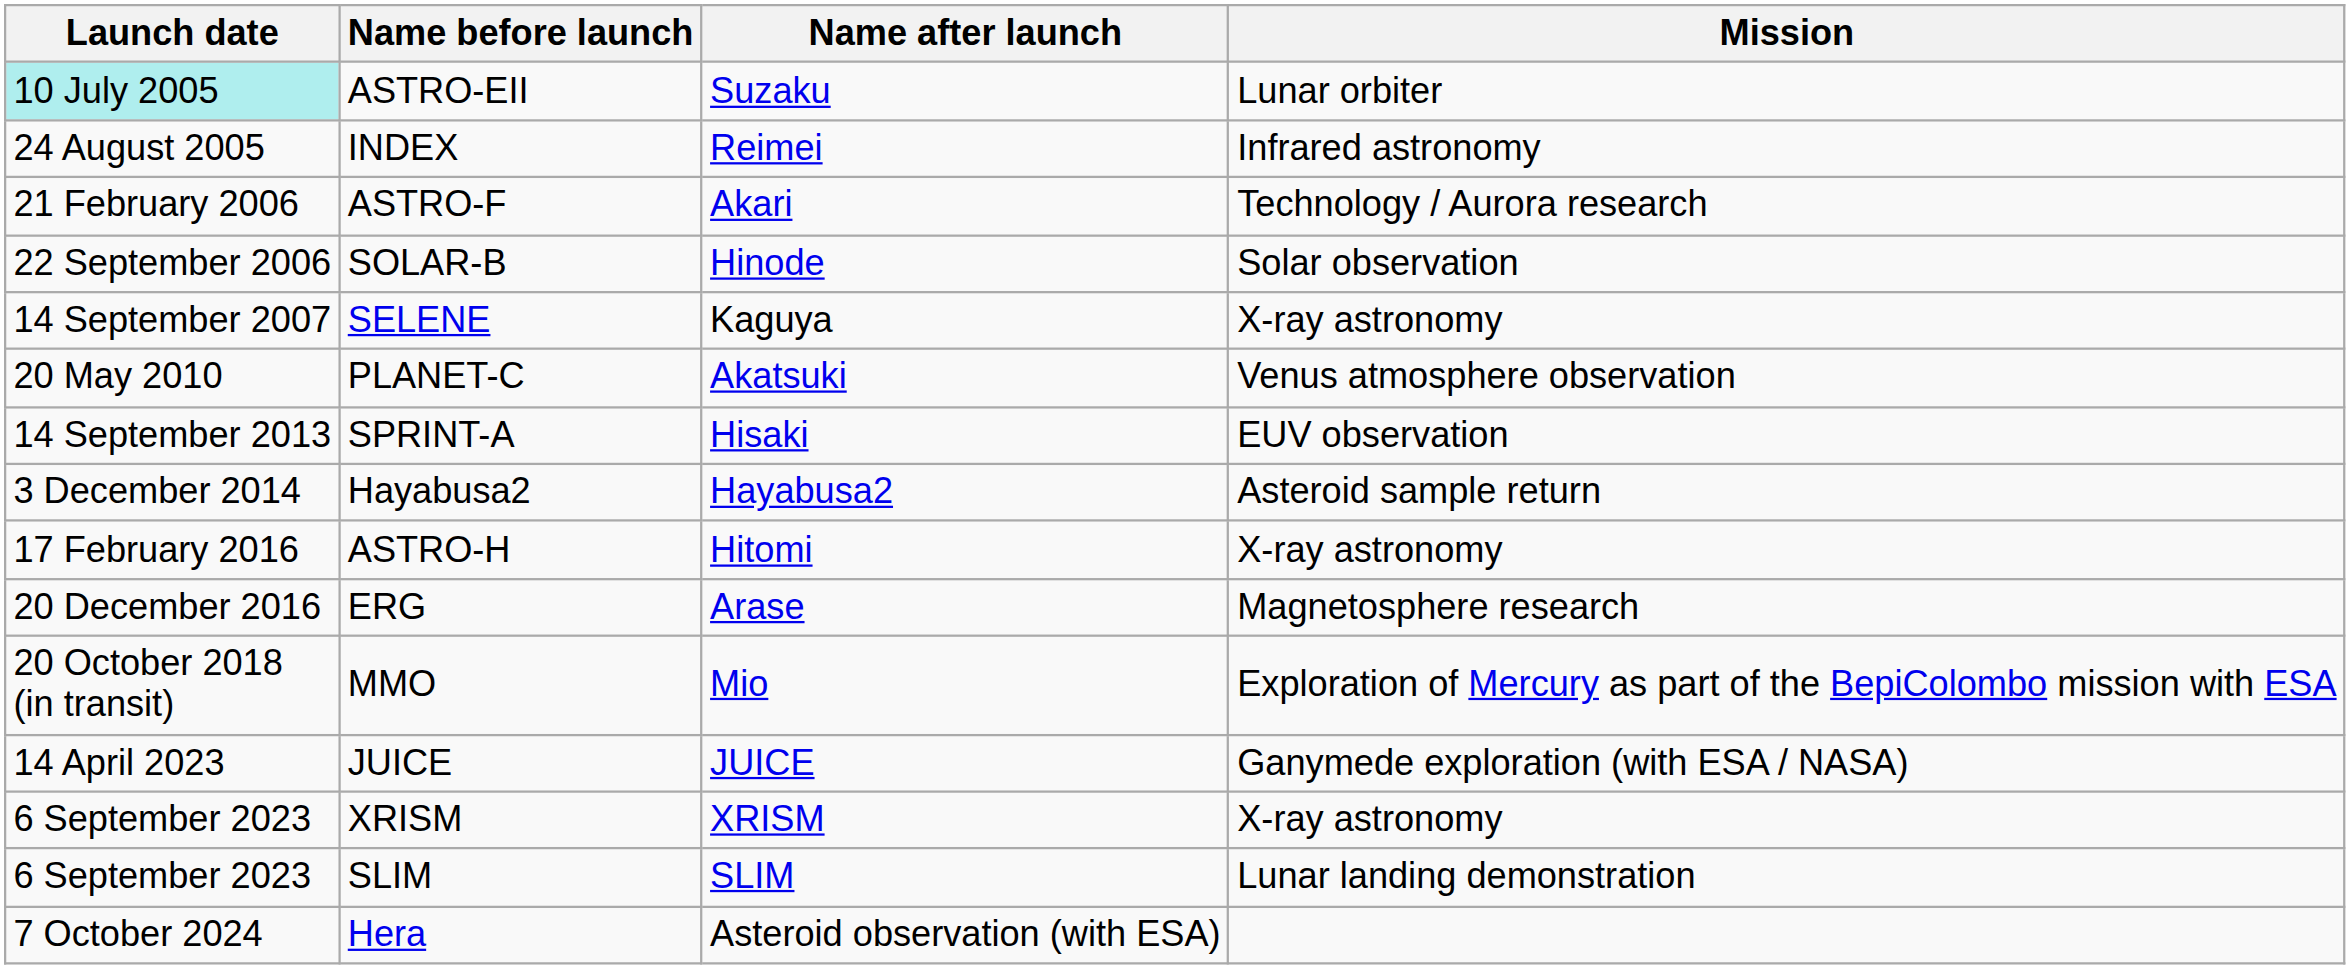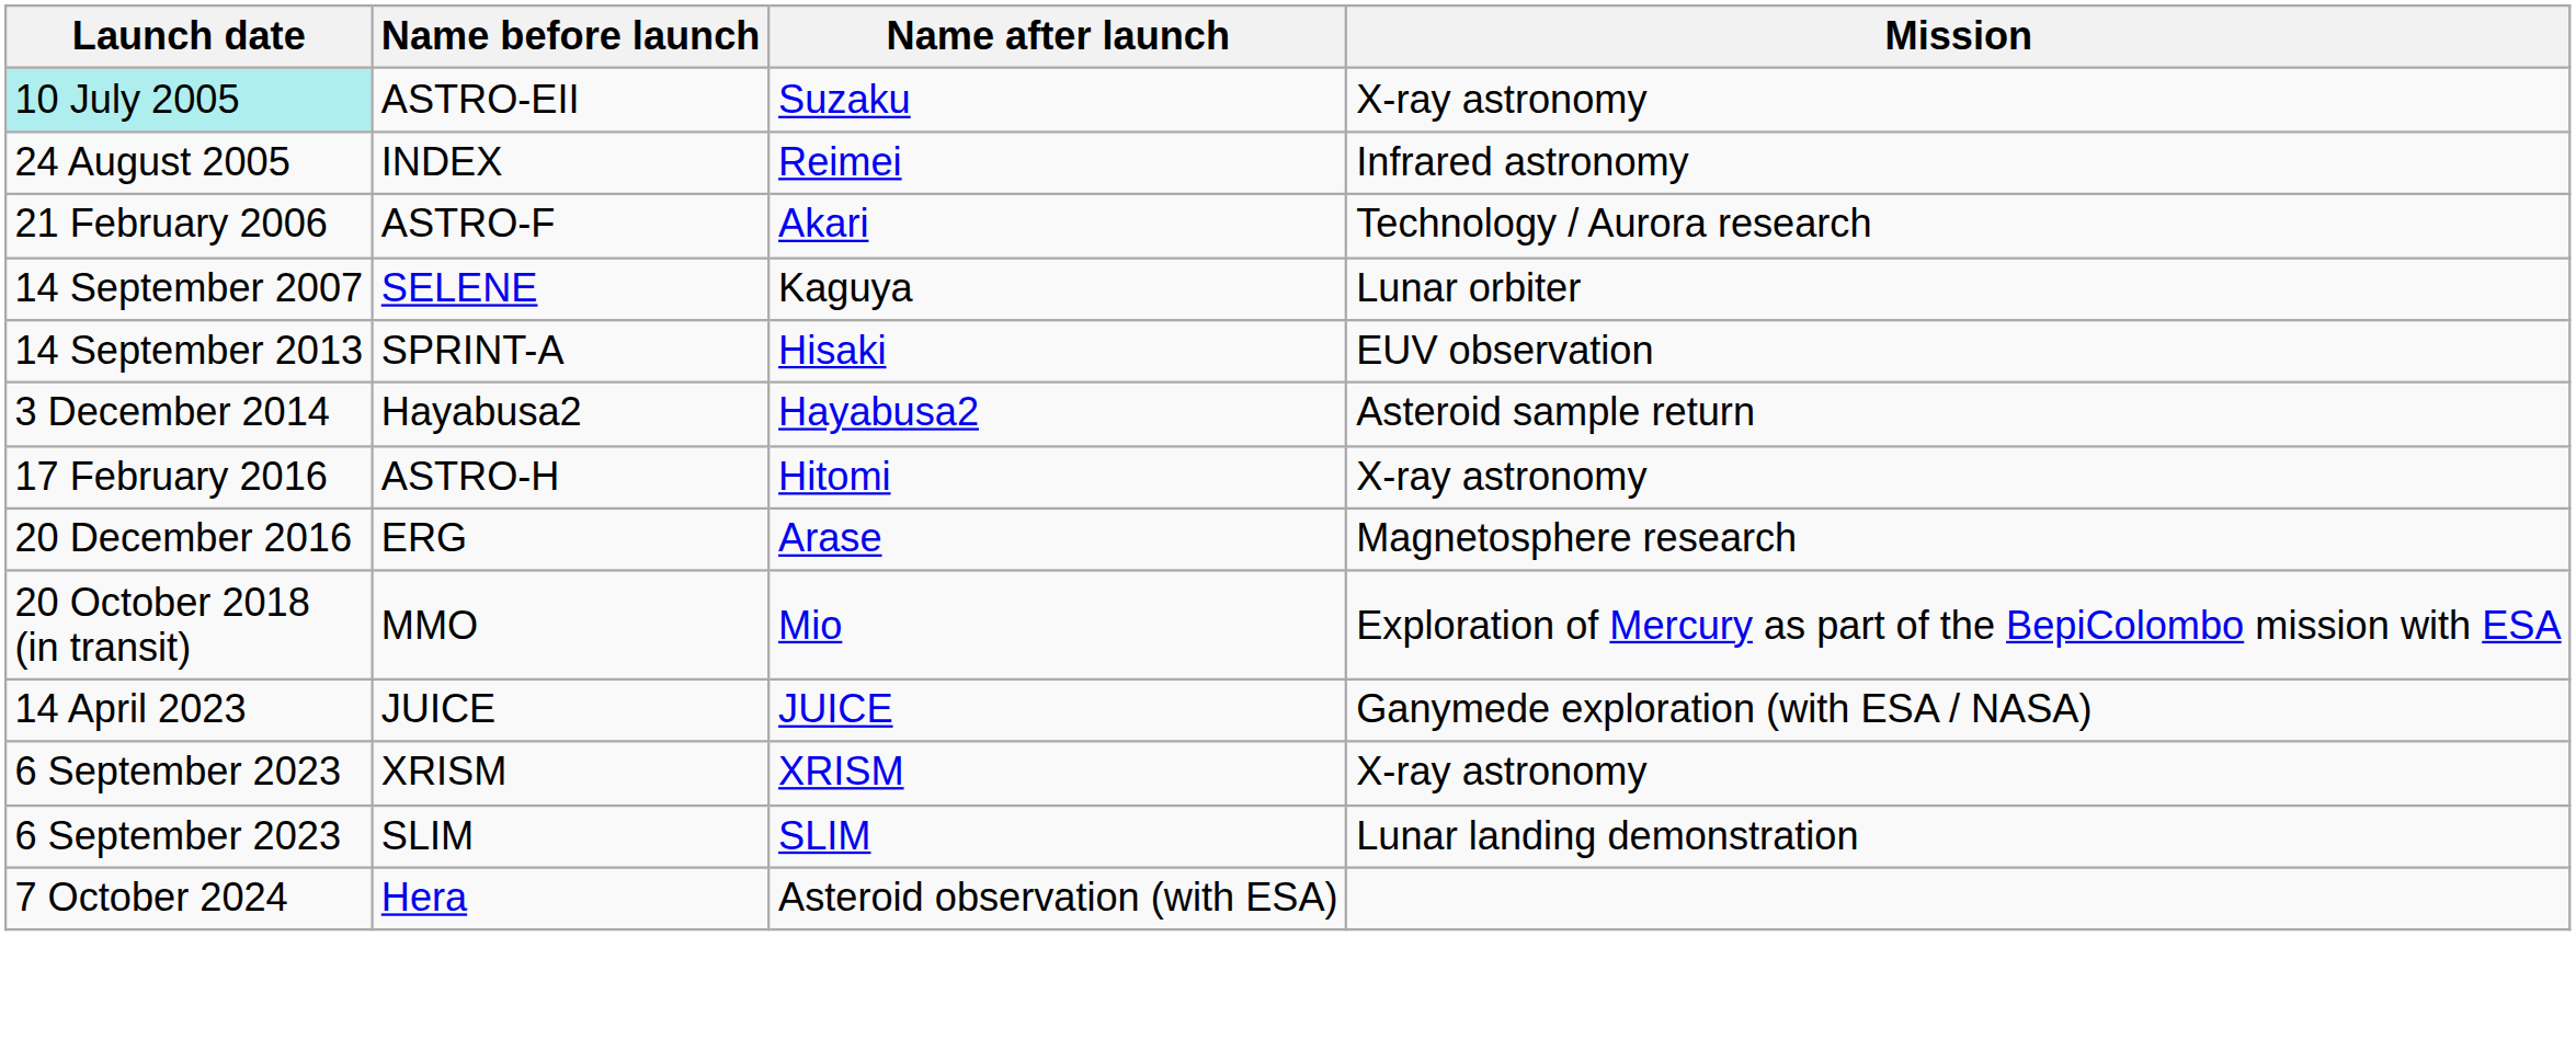 <table class="wikitable">
 <tr>
 <th>Launch date</th>
 <th>Name before launch</th>
 <th>Name after launch</th>
 <th>Mission</th>
 </tr>
 <tr>
 <td style="background: paleturquoise;">10 July 2005</td>
 <td>ASTRO-EII</td>
 <td><a href='#'>Suzaku</a></td>
-<td>Lunar orbiter</td>
+<td>X-ray astronomy</td>
 </tr>
 <tr>
 <td>24 August 2005</td>
 <td>INDEX</td>
 <td><a href='#'>Reimei</a></td>
 <td>Infrared astronomy</td>
 </tr>
 <tr>
 <td>21 February 2006</td>
 <td>ASTRO-F</td>
 <td><a href='#'>Akari</a></td>
 <td>Technology / Aurora research</td>
 </tr>
 <tr>
-<td>22 September 2006</td>
-<td>SOLAR-B</td>
-<td><a href='#'>Hinode</a></td>
-<td>Solar observation</td>
-</tr>
-<tr>
 <td>14 September 2007</td>
 <td><a href='#'>SELENE</a></td>
 <td>Kaguya</td>
-<td>X-ray astronomy</td>
-</tr>
-<tr>
-<td>20 May 2010</td>
-<td>PLANET-C</td>
-<td><a href='#'>Akatsuki</a></td>
-<td>Venus atmosphere observation</td>
+<td>Lunar orbiter</td>
 </tr>
 <tr>
 <td>14 September 2013</td>
 <td>SPRINT-A</td>
 <td><a href='#'>Hisaki</a></td>
 <td>EUV observation</td>
 </tr>
 <tr>
 <td>3 December 2014</td>
 <td>Hayabusa2</td>
 <td><a href='#'>Hayabusa2</a></td>
 <td>Asteroid sample return</td>
 </tr>
 <tr>
 <td>17 February 2016</td>
 <td>ASTRO-H</td>
 <td><a href='#'>Hitomi</a></td>
 <td>X-ray astronomy</td>
 </tr>
 <tr>
 <td>20 December 2016</td>
 <td>ERG</td>
 <td><a href='#'>Arase</a></td>
 <td>Magnetosphere research</td>
 </tr>
 <tr>
 <td>20 October 2018<br>(in transit)</td>
 <td>MMO</td>
 <td><a href='#'>Mio</a></td>
 <td>Exploration of <a href='#'>Mercury</a> as part of the <a href='#'>BepiColombo</a> mission with <a href='#'>ESA</a></td>
 </tr>
 <tr>
 <td>14 April 2023</td>
 <td>JUICE</td>
 <td><a href='#'>JUICE</a></td>
 <td>Ganymede exploration (with ESA / NASA)</td>
 </tr>
 <tr>
 <td>6 September 2023</td>
 <td>XRISM</td>
 <td><a href='#'>XRISM</a></td>
 <td>X-ray astronomy</td>
 </tr>
 <tr>
 <td>6 September 2023</td>
 <td>SLIM</td>
 <td><a href='#'>SLIM</a></td>
 <td>Lunar landing demonstration</td>
 </tr>
 <tr>
 <td>7 October 2024</td>
 <td><a href='#'>Hera</a></td>
 <td>Asteroid observation (with ESA)</td>
 </tr>
 </table>
